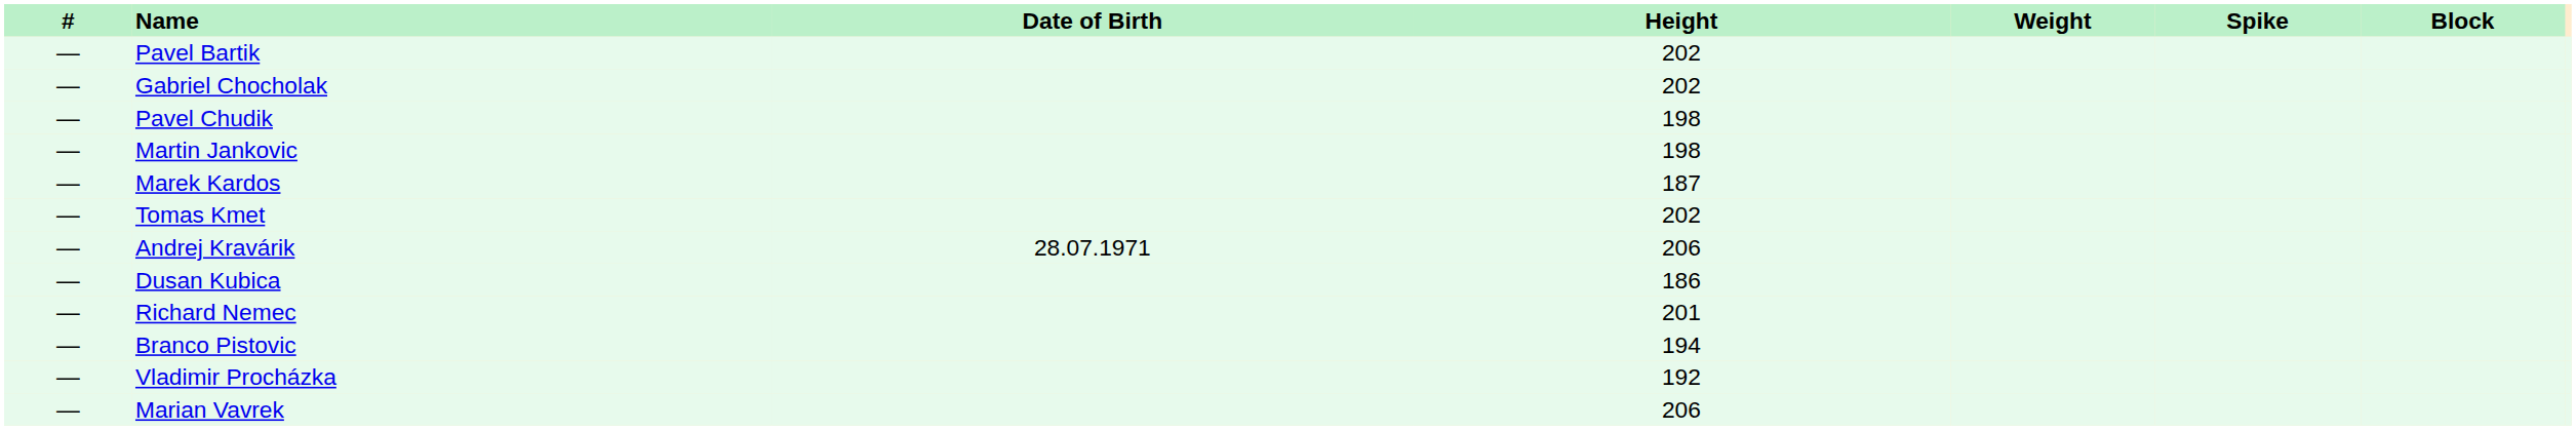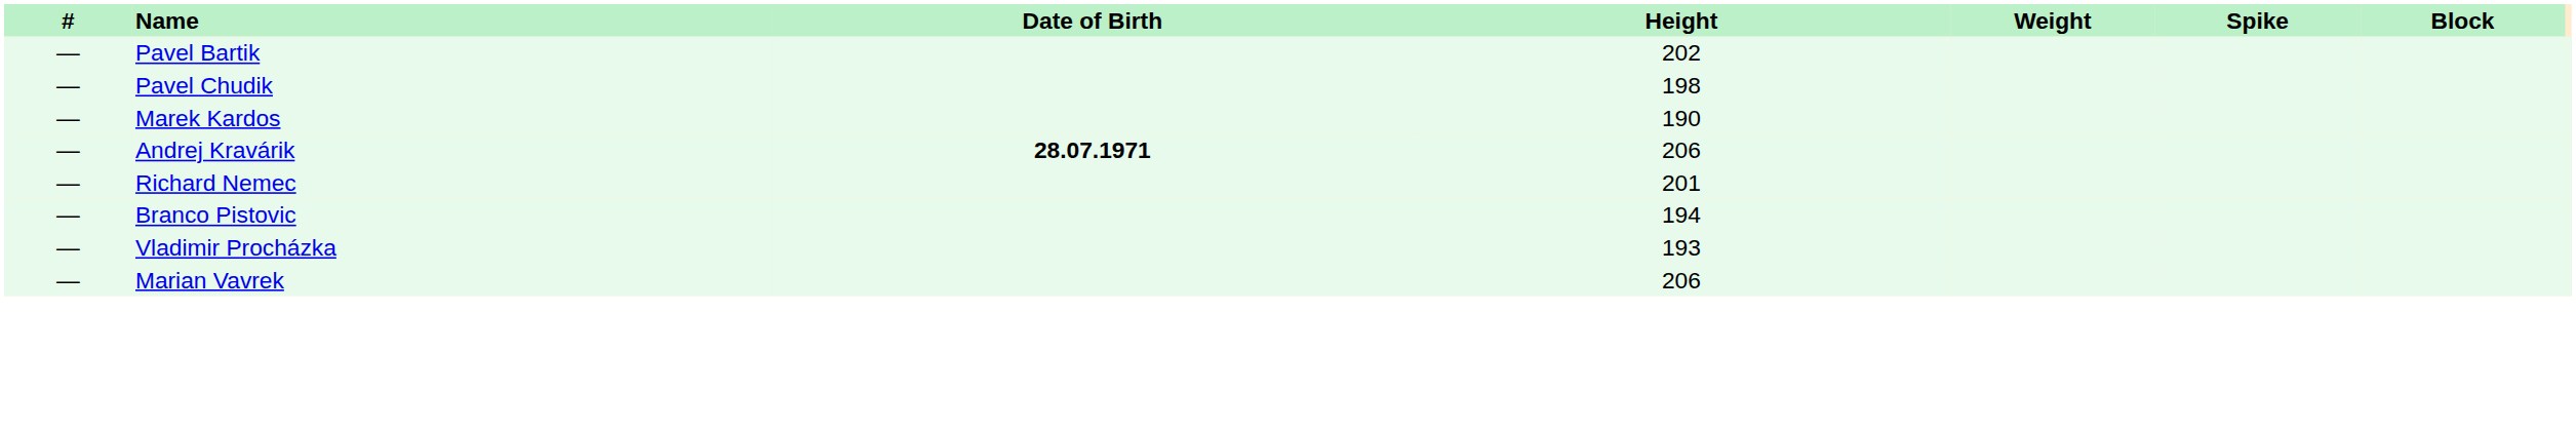 <table border=0 cellpadding=2 cellspacing=0  |- bgcolor=#FFECCE style="text-align:center; font-size:90%;" width=100%>
 <tr bgcolor=#BBF0C9>
 <th width=5%>#</th>
 <th width=25% align=left>Name</th>
 <th width=25%>Date of Birth</th>
 <th width=21%>Height</th>
 <th width=8%>Weight</th>
 <th width=8%>Spike</th>
 <th width=8%>Block</th>
 </tr>
 <tr bgcolor=#E7FAEC>
 <td>—</td>
 <td align=left><a href='#'>Pavel Bartik</a></td>
 <td></td>
 <td>202</td>
 <td></td>
 <td></td>
 <td></td>
 <td></td>
 </tr>
 <tr bgcolor=#E7FAEC>
 <td>—</td>
-<td align=left><a href='#'>Gabriel Chocholak</a></td>
-<td></td>
-<td>202</td>
-<td></td>
-<td></td>
-<td></td>
-<td></td>
-</tr>
-<tr bgcolor=#E7FAEC>
-<td>—</td>
 <td align=left><a href='#'>Pavel Chudik</a></td>
-<td></td>
-<td>198</td>
-<td></td>
-<td></td>
-<td></td>
-<td></td>
-</tr>
-<tr bgcolor=#E7FAEC>
-<td>—</td>
-<td align=left><a href='#'>Martin Jankovic</a></td>
 <td></td>
 <td>198</td>
 <td></td>
 <td></td>
 <td></td>
 <td></td>
 </tr>
 <tr bgcolor=#E7FAEC>
 <td>—</td>
 <td align=left><a href='#'>Marek Kardos</a></td>
 <td></td>
-<td>187</td>
-<td></td>
-<td></td>
-<td></td>
-<td></td>
-</tr>
-<tr bgcolor=#E7FAEC>
-<td>—</td>
-<td align=left><a href='#'>Tomas Kmet</a></td>
-<td></td>
-<td>202</td>
+<td>190</td>
 <td></td>
 <td></td>
 <td></td>
 <td></td>
 </tr>
 <tr bgcolor=#E7FAEC>
 <td>—</td>
 <td align=left><a href='#'>Andrej Kravárik</a></td>
-<td>28.07.1971</td>
+<td><strong>28.07.1971</strong></td>
 <td>206</td>
-<td></td>
-<td></td>
-<td></td>
-<td></td>
-</tr>
-<tr bgcolor=#E7FAEC>
-<td>—</td>
-<td align=left><a href='#'>Dusan Kubica</a></td>
-<td></td>
-<td>186</td>
 <td></td>
 <td></td>
 <td></td>
 <td></td>
 </tr>
 <tr bgcolor=#E7FAEC>
 <td>—</td>
 <td align=left><a href='#'>Richard Nemec</a></td>
 <td></td>
 <td>201</td>
 <td></td>
 <td></td>
 <td></td>
 <td></td>
 </tr>
 <tr bgcolor=#E7FAEC>
 <td>—</td>
 <td align=left><a href='#'>Branco Pistovic</a></td>
 <td></td>
 <td>194</td>
 <td></td>
 <td></td>
 <td></td>
 <td></td>
 </tr>
 <tr bgcolor=#E7FAEC>
 <td>—</td>
 <td align=left><a href='#'>Vladimir Procházka</a></td>
 <td></td>
-<td>192</td>
+<td>193</td>
 <td></td>
 <td></td>
 <td></td>
 <td></td>
 </tr>
 <tr bgcolor=#E7FAEC>
 <td>—</td>
 <td align=left><a href='#'>Marian Vavrek</a></td>
 <td></td>
 <td>206</td>
 <td></td>
 <td></td>
 <td></td>
 <td></td>
 </tr>
 </table>
